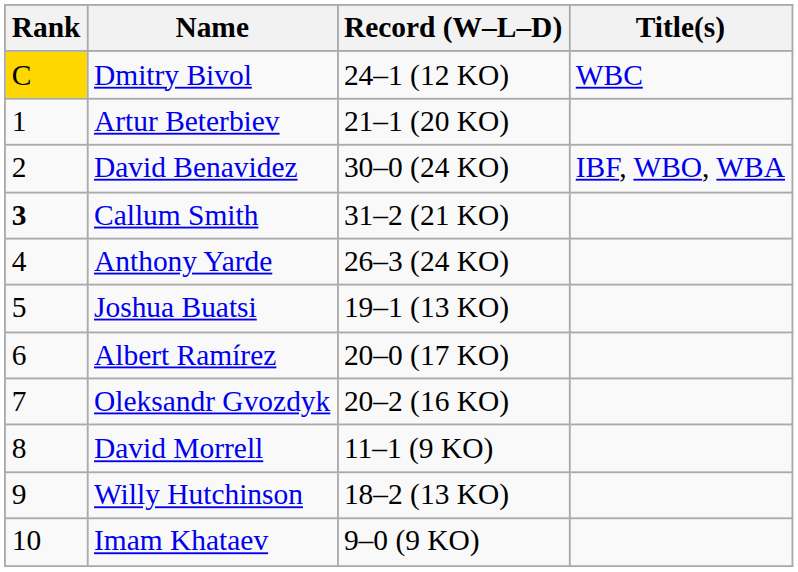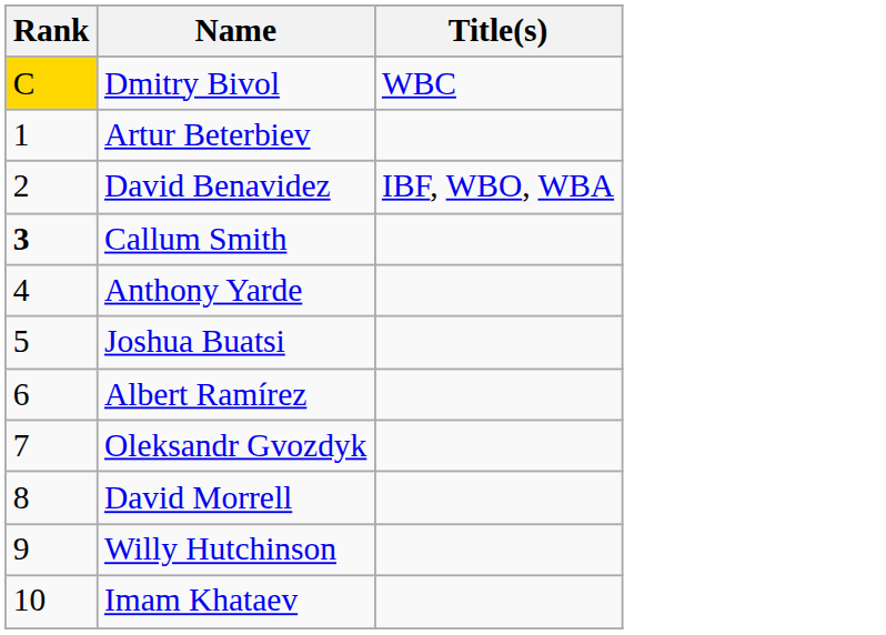 <table class="wikitable">
 <tr>
 <th>Rank</th>
 <th>Name</th>
-<th>Record (W–L–D)</th>
 <th>Title(s)</th>
 </tr>
 <tr>
 <td bgcolor=gold>C</td>
 <td><a href='#'>Dmitry Bivol</a></td>
-<td>24–1 (12 KO)</td>
 <td><a href='#'>WBC</a></td>
 </tr>
 <tr>
 <td>1</td>
 <td><a href='#'>Artur Beterbiev</a></td>
-<td>21–1 (20 KO)</td>
 <td></td>
 </tr>
 <tr>
 <td>2</td>
 <td><a href='#'>David Benavidez</a></td>
-<td>30–0 (24 KO)</td>
 <td><a href='#'>IBF</a>, <a href='#'>WBO</a>, <a href='#'>WBA</a></td>
 </tr>
 <tr>
 <td><strong>3</strong></td>
 <td><a href='#'>Callum Smith</a></td>
-<td>31–2 (21 KO)</td>
 <td></td>
 </tr>
 <tr>
 <td>4</td>
 <td><a href='#'>Anthony Yarde</a></td>
-<td>26–3 (24 KO)</td>
 <td></td>
 </tr>
 <tr>
 <td>5</td>
 <td><a href='#'>Joshua Buatsi</a></td>
-<td>19–1 (13 KO)</td>
 <td></td>
 </tr>
 <tr>
 <td>6</td>
 <td><a href='#'>Albert Ramírez</a></td>
-<td>20–0 (17 KO)</td>
 <td></td>
 </tr>
 <tr>
 <td>7</td>
 <td><a href='#'>Oleksandr Gvozdyk</a></td>
-<td>20–2 (16 KO)</td>
 <td></td>
 </tr>
 <tr>
 <td>8</td>
 <td><a href='#'>David Morrell</a></td>
-<td>11–1 (9 KO)</td>
 <td></td>
 </tr>
 <tr>
 <td>9</td>
 <td><a href='#'>Willy Hutchinson</a></td>
-<td>18–2 (13 KO)</td>
 <td></td>
 </tr>
 <tr>
 <td>10</td>
 <td><a href='#'>Imam Khataev</a></td>
-<td>9–0 (9 KO)</td>
 <td></td>
 </tr>
 </table>
